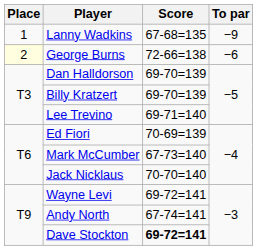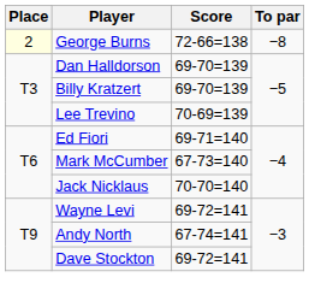 <table class="wikitable">
 <tr>
 <th>Place</th>
 <th>Player</th>
 <th>Score</th>
 <th>To par</th>
 </tr>
 <tr>
-<td align=center>1</td>
-<td> <a href='#'>Lanny Wadkins</a></td>
-<td align=center>67-68=135</td>
-<td align=center>−9</td>
-</tr>
-<tr>
 <td align=center style="background: lightyellow;">2</td>
 <td> <a href='#'>George Burns</a></td>
 <td align=center>72-66=138</td>
-<td align=center>−6</td>
+<td align=center>−8</td>
 </tr>
 <tr>
 <td rowspan=3 align=center>T3</td>
 <td> <a href='#'>Dan Halldorson</a></td>
 <td align=center>69-70=139</td>
 <td rowspan=3 align=center>−5</td>
 </tr>
 <tr>
 <td> <a href='#'>Billy Kratzert</a></td>
 <td align=center>69-70=139</td>
 </tr>
 <tr>
 <td> <a href='#'>Lee Trevino</a></td>
-<td align=center>69-71=140</td>
+<td align=center>70-69=139</td>
 </tr>
 <tr>
 <td rowspan=3 align=center>T6</td>
 <td> <a href='#'>Ed Fiori</a></td>
-<td align=center>70-69=139</td>
+<td align=center>69-71=140</td>
 <td rowspan=3 align=center>−4</td>
 </tr>
 <tr>
 <td> <a href='#'>Mark McCumber</a></td>
 <td align=center>67-73=140</td>
 </tr>
 <tr>
 <td> <a href='#'>Jack Nicklaus</a></td>
 <td align=center>70-70=140</td>
 </tr>
 <tr>
 <td rowspan=3 align=center>T9</td>
 <td> <a href='#'>Wayne Levi</a></td>
 <td align=center>69-72=141</td>
 <td rowspan=3 align=center>−3</td>
 </tr>
 <tr>
 <td> <a href='#'>Andy North</a></td>
 <td align=center>67-74=141</td>
 </tr>
 <tr>
 <td> <a href='#'>Dave Stockton</a></td>
-<td align=center><strong>69-72=141</strong></td>
+<td align=center>69-72=141</td>
 </tr>
 </table>
